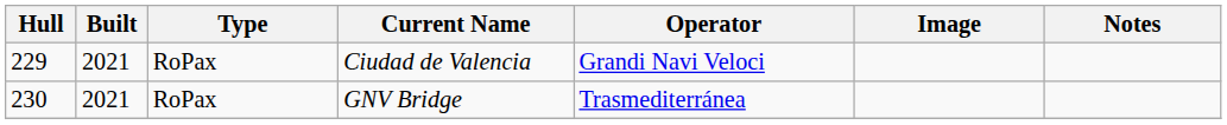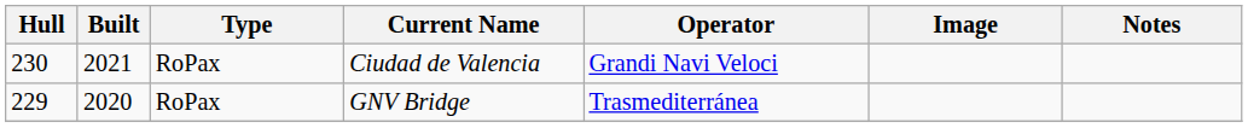 <table class="wikitable sortable">
 <tr>
 <th scope="col" width="40pt">Hull</th>
 <th scope="col" width="40pt">Built</th>
 <th scope="col" width="120pt">Type</th>
 <th scope="col" width="150pt">Current Name</th>
 <th scope="col" width="180pt">Operator</th>
 <th scope="col" width="120pt">Image</th>
 <th scope="col" width="110pt">Notes</th>
 </tr>
 <tr>
-<td>229</td>
+<td>230</td>
 <td>2021</td>
 <td>RoPax</td>
 <td><em>Ciudad de Valencia</em></td>
 <td><a href='#'>Grandi Navi Veloci</a></td>
 <td></td>
 <td></td>
 </tr>
 <tr>
-<td>230</td>
-<td>2021</td>
+<td>229</td>
+<td>2020</td>
 <td>RoPax</td>
 <td><em>GNV Bridge</em></td>
 <td><a href='#'>Trasmediterránea</a></td>
 <td></td>
 <td></td>
 </tr>
 <tr>
 </tr>
 </table>
